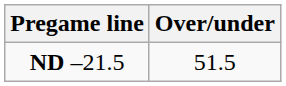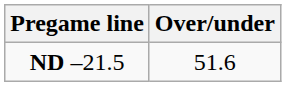 <table class="wikitable">
 <tr align="center">
 <th style=>Pregame line</th>
 <th style=>Over/under</th>
 </tr>
 <tr align="center">
 <td><strong>ND</strong> –21.5</td>
-<td>51.5</td>
+<td>51.6</td>
 </tr>
 </table>
